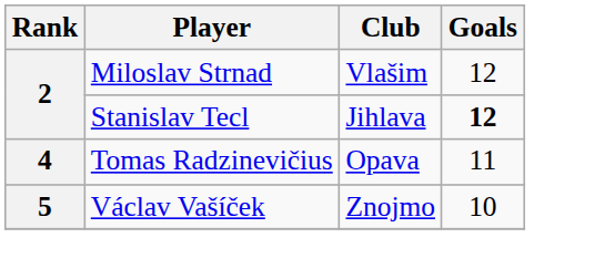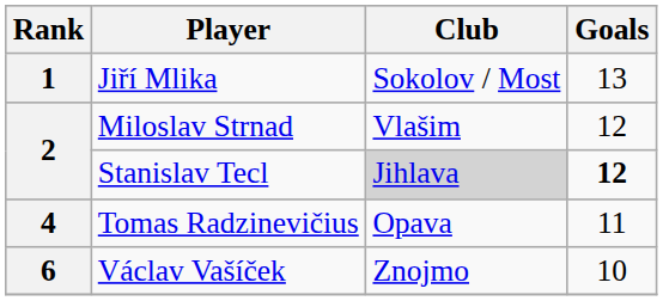 <table class="wikitable" style="text-align:center">
 <tr>
 <th>Rank</th>
 <th>Player</th>
 <th>Club</th>
 <th>Goals</th>
+</tr>
+<tr>
+<th>1</th>
+<td align="left"> <a href='#'>Jiří Mlika</a></td>
+<td align="left"><a href='#'>Sokolov</a> / <a href='#'>Most</a></td>
+<td>13</td>
 </tr>
 <tr>
 <th rowspan="2">2</th>
 <td align="left"> <a href='#'>Miloslav Strnad</a></td>
 <td align="left"><a href='#'>Vlašim</a></td>
 <td>12</td>
 </tr>
 <tr>
 <td align="left"> <a href='#'>Stanislav Tecl</a></td>
-<td align="left"><a href='#'>Jihlava</a></td>
+<td align="left" style="background: lightgrey;"><a href='#'>Jihlava</a></td>
 <td><strong>12</strong></td>
 </tr>
 <tr>
 <th>4</th>
 <td align="left"> <a href='#'>Tomas Radzinevičius</a></td>
 <td align="left"><a href='#'>Opava</a></td>
 <td>11</td>
 </tr>
 <tr>
-<th>5</th>
+<th>6</th>
 <td align="left"> <a href='#'>Václav Vašíček</a></td>
 <td align="left"><a href='#'>Znojmo</a></td>
 <td>10</td>
 </tr>
 <tr>
 </tr>
 </table>
